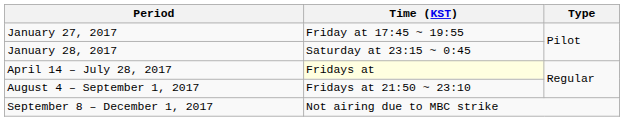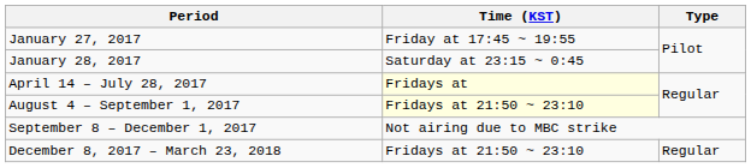 <table class="wikitable" style="width:700px;">
 <tr>
 <th>Period</th>
 <th>Time (<a href='#'>KST</a>)</th>
 <th>Type</th>
 </tr>
 <tr>
 <td>January 27, 2017</td>
 <td>Friday at 17:45 ~ 19:55</td>
 <td rowspan=2>Pilot</td>
 </tr>
 <tr>
 <td>January 28, 2017</td>
 <td>Saturday at 23:15 ~ 0:45</td>
 </tr>
 <tr>
 <td>April 14 – July 28, 2017</td>
 <td style="background: lightyellow;">Fridays at<br></td>
 <td rowspan=2>Regular</td>
 </tr>
 <tr>
 <td>August 4 – September 1, 2017</td>
-<td>Fridays at 21:50 ~ 23:10</td>
+<td style="background: lightyellow;">Fridays at 21:50 ~ 23:10</td>
 </tr>
 <tr>
 <td>September 8 – December 1, 2017</td>
 <td colspan=2>Not airing due to MBC strike</td>
 </tr>
+<tr>
+<td>December 8, 2017 – March 23, 2018</td>
+<td>Fridays at 21:50 ~ 23:10</td>
+<td>Regular</td>
+</tr>
 </table>
